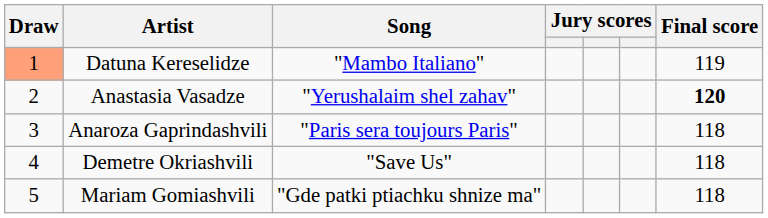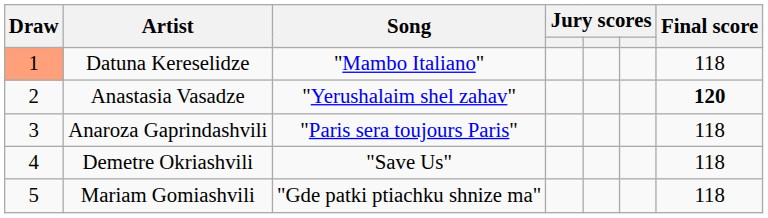 <table class="sortable wikitable" style="text-align:center;margin:1em auto 1em auto">
 <tr>
 <th rowspan="2" scope="col">Draw</th>
 <th rowspan="2" scope="col">Artist</th>
 <th rowspan="2" scope="col">Song</th>
 <th colspan="3" scope="col">Jury scores</th>
 <th rowspan="2" scope="col">Final score</th>
 </tr>
 <tr>
 <th colspan="1" scope="col" class="unsortable"><small></small></th>
 <th colspan="1" scope="col" class="unsortable"><small></small></th>
 <th colspan="1" scope="col" class="unsortable"><small></small></th>
 </tr>
 <tr>
 <td style="background: lightsalmon;">1</td>
 <td>Datuna Kereselidze</td>
 <td>"<a href='#'>Mambo Italiano</a>"<br></td>
 <td colspan="1"></td>
 <td colspan="1"></td>
 <td colspan="1"></td>
-<td colspan="1">119</td>
+<td colspan="1">118</td>
 </tr>
 <tr>
 <td>2</td>
 <td>Anastasia Vasadze</td>
 <td>"<a href='#'>Yerushalaim shel zahav</a>"<br></td>
 <td colspan="1"></td>
 <td colspan="1"></td>
 <td colspan="1"></td>
 <td colspan="1"><strong>120</strong></td>
 </tr>
 <tr>
 <td>3</td>
 <td>Anaroza Gaprindashvili</td>
 <td>"<a href='#'>Paris sera toujours Paris</a>"<br></td>
 <td colspan="1"></td>
 <td colspan="1"></td>
 <td colspan="1"></td>
 <td colspan="1">118</td>
 </tr>
 <tr>
 <td>4</td>
 <td>Demetre Okriashvili</td>
 <td>"Save Us"</td>
 <td colspan="1"></td>
 <td colspan="1"></td>
 <td colspan="1"></td>
 <td colspan="1">118</td>
 </tr>
 <tr>
 <td>5</td>
 <td>Mariam Gomiashvili</td>
 <td>"Gde patki ptiachku shnize ma"</td>
 <td colspan="1"></td>
 <td colspan="1"></td>
 <td colspan="1"></td>
 <td colspan="1">118</td>
 </tr>
 </table>
